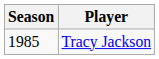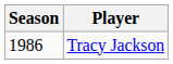 <table class="wikitable">
 <tr>
 <th>Season</th>
 <th>Player</th>
 </tr>
 <tr>
-<td>1985</td>
+<td>1986</td>
 <td><a href='#'>Tracy Jackson</a></td>
 </tr>
 </table>
